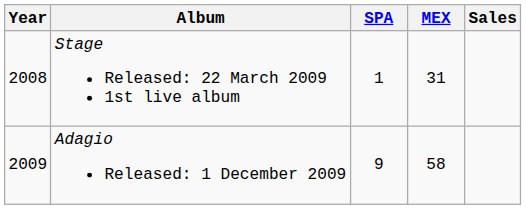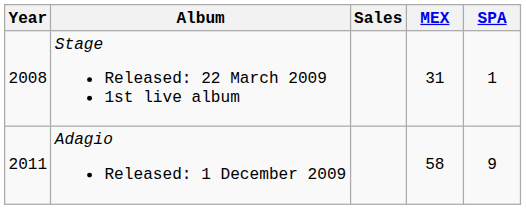 <table class="wikitable">
 <tr>
 <th>Year</th>
 <th>Album</th>
+<th>Sales<br></th>
+<th width="40"><a href='#'>MEX</a><br></th>
 <th width="40"><a href='#'>SPA</a><br></th>
-<th width="40"><a href='#'>MEX</a><br></th>
-<th>Sales<br></th>
 </tr>
 <tr>
 <td>2008</td>
 <td><em>Stage</em><br><ul><li>Released: 22 March 2009</li><li>1st live album</li></ul></td>
+<td><small></small></td>
+<td align="center">31</td>
 <td align="center">1</td>
-<td align="center">31</td>
-<td><small></small></td>
 </tr>
 <tr>
-<td>2009</td>
+<td>2011</td>
 <td><em>Adagio</em><br><ul><li>Released: 1 December 2009</li></ul></td>
+<td><small></small></td>
+<td align="center">58</td>
 <td align="center">9</td>
-<td align="center">58</td>
-<td><small></small></td>
 </tr>
 </table>
